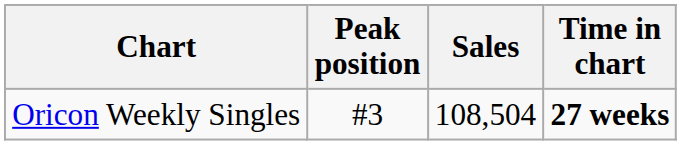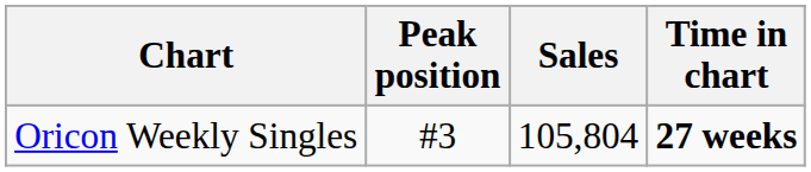 <table class="wikitable">
 <tr>
 <th align="left">Chart</th>
 <th style="text-align:center;">Peak<br>position</th>
 <th style="text-align:center;">Sales</th>
 <th style="text-align:center;">Time in<br>chart</th>
 </tr>
 <tr>
 <td align="left"><a href='#'>Oricon</a> Weekly Singles</td>
 <td style="text-align:center;">#3</td>
-<td align="">108,504</td>
+<td align="">105,804</td>
 <td align=""><strong>27 weeks</strong></td>
 </tr>
 </table>
